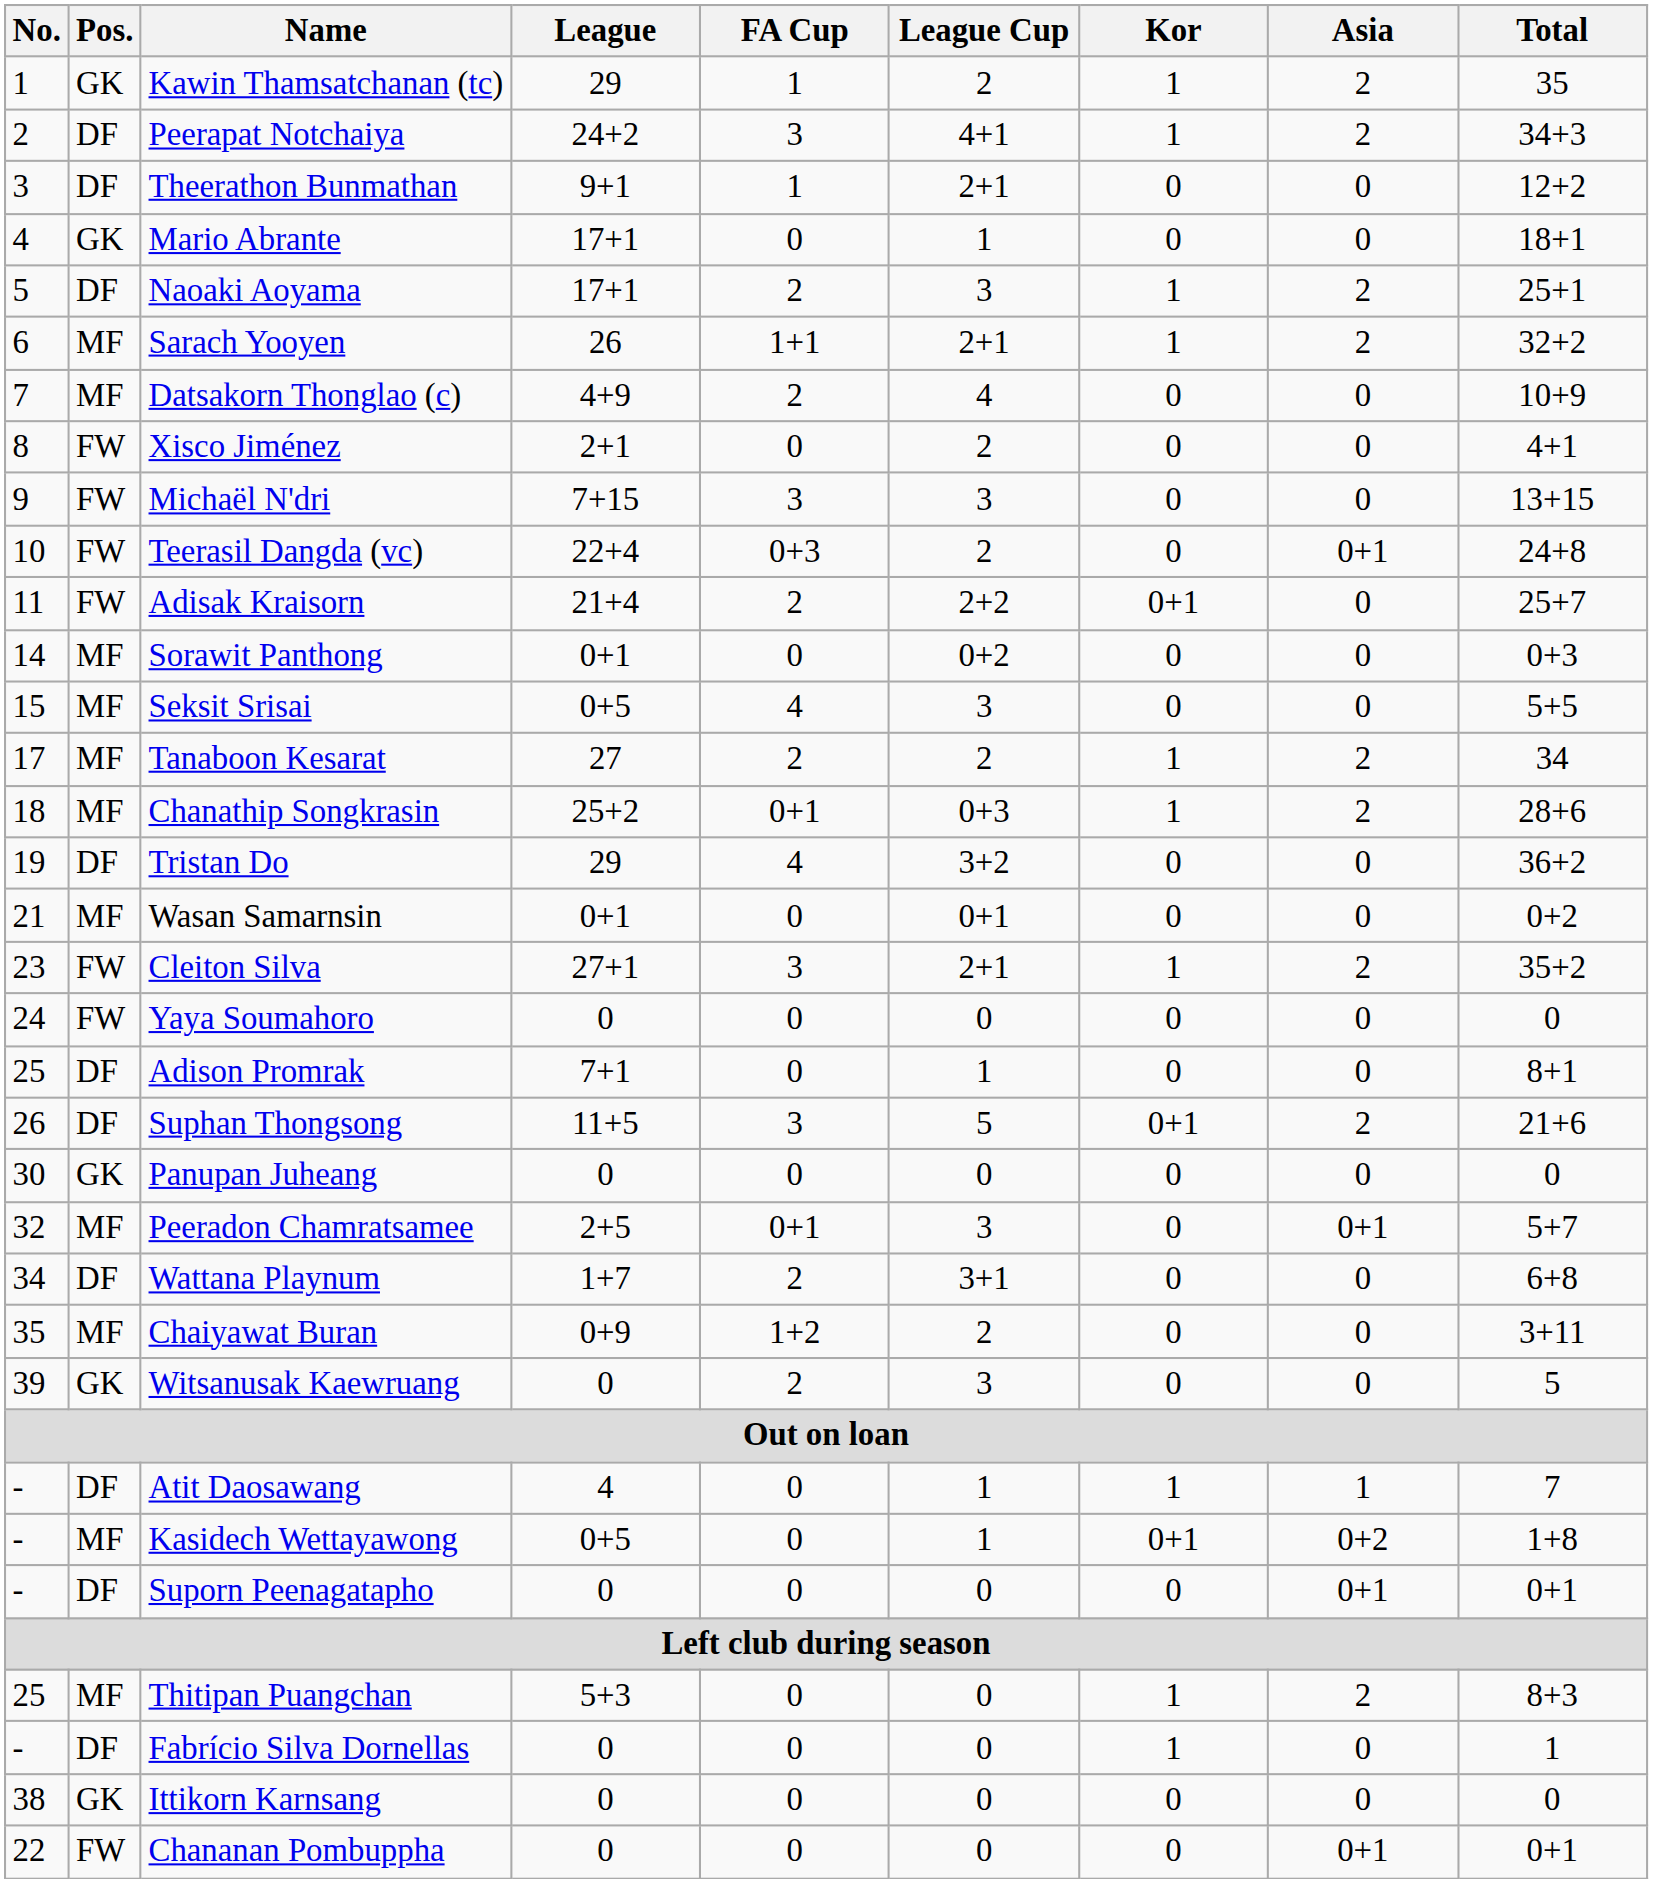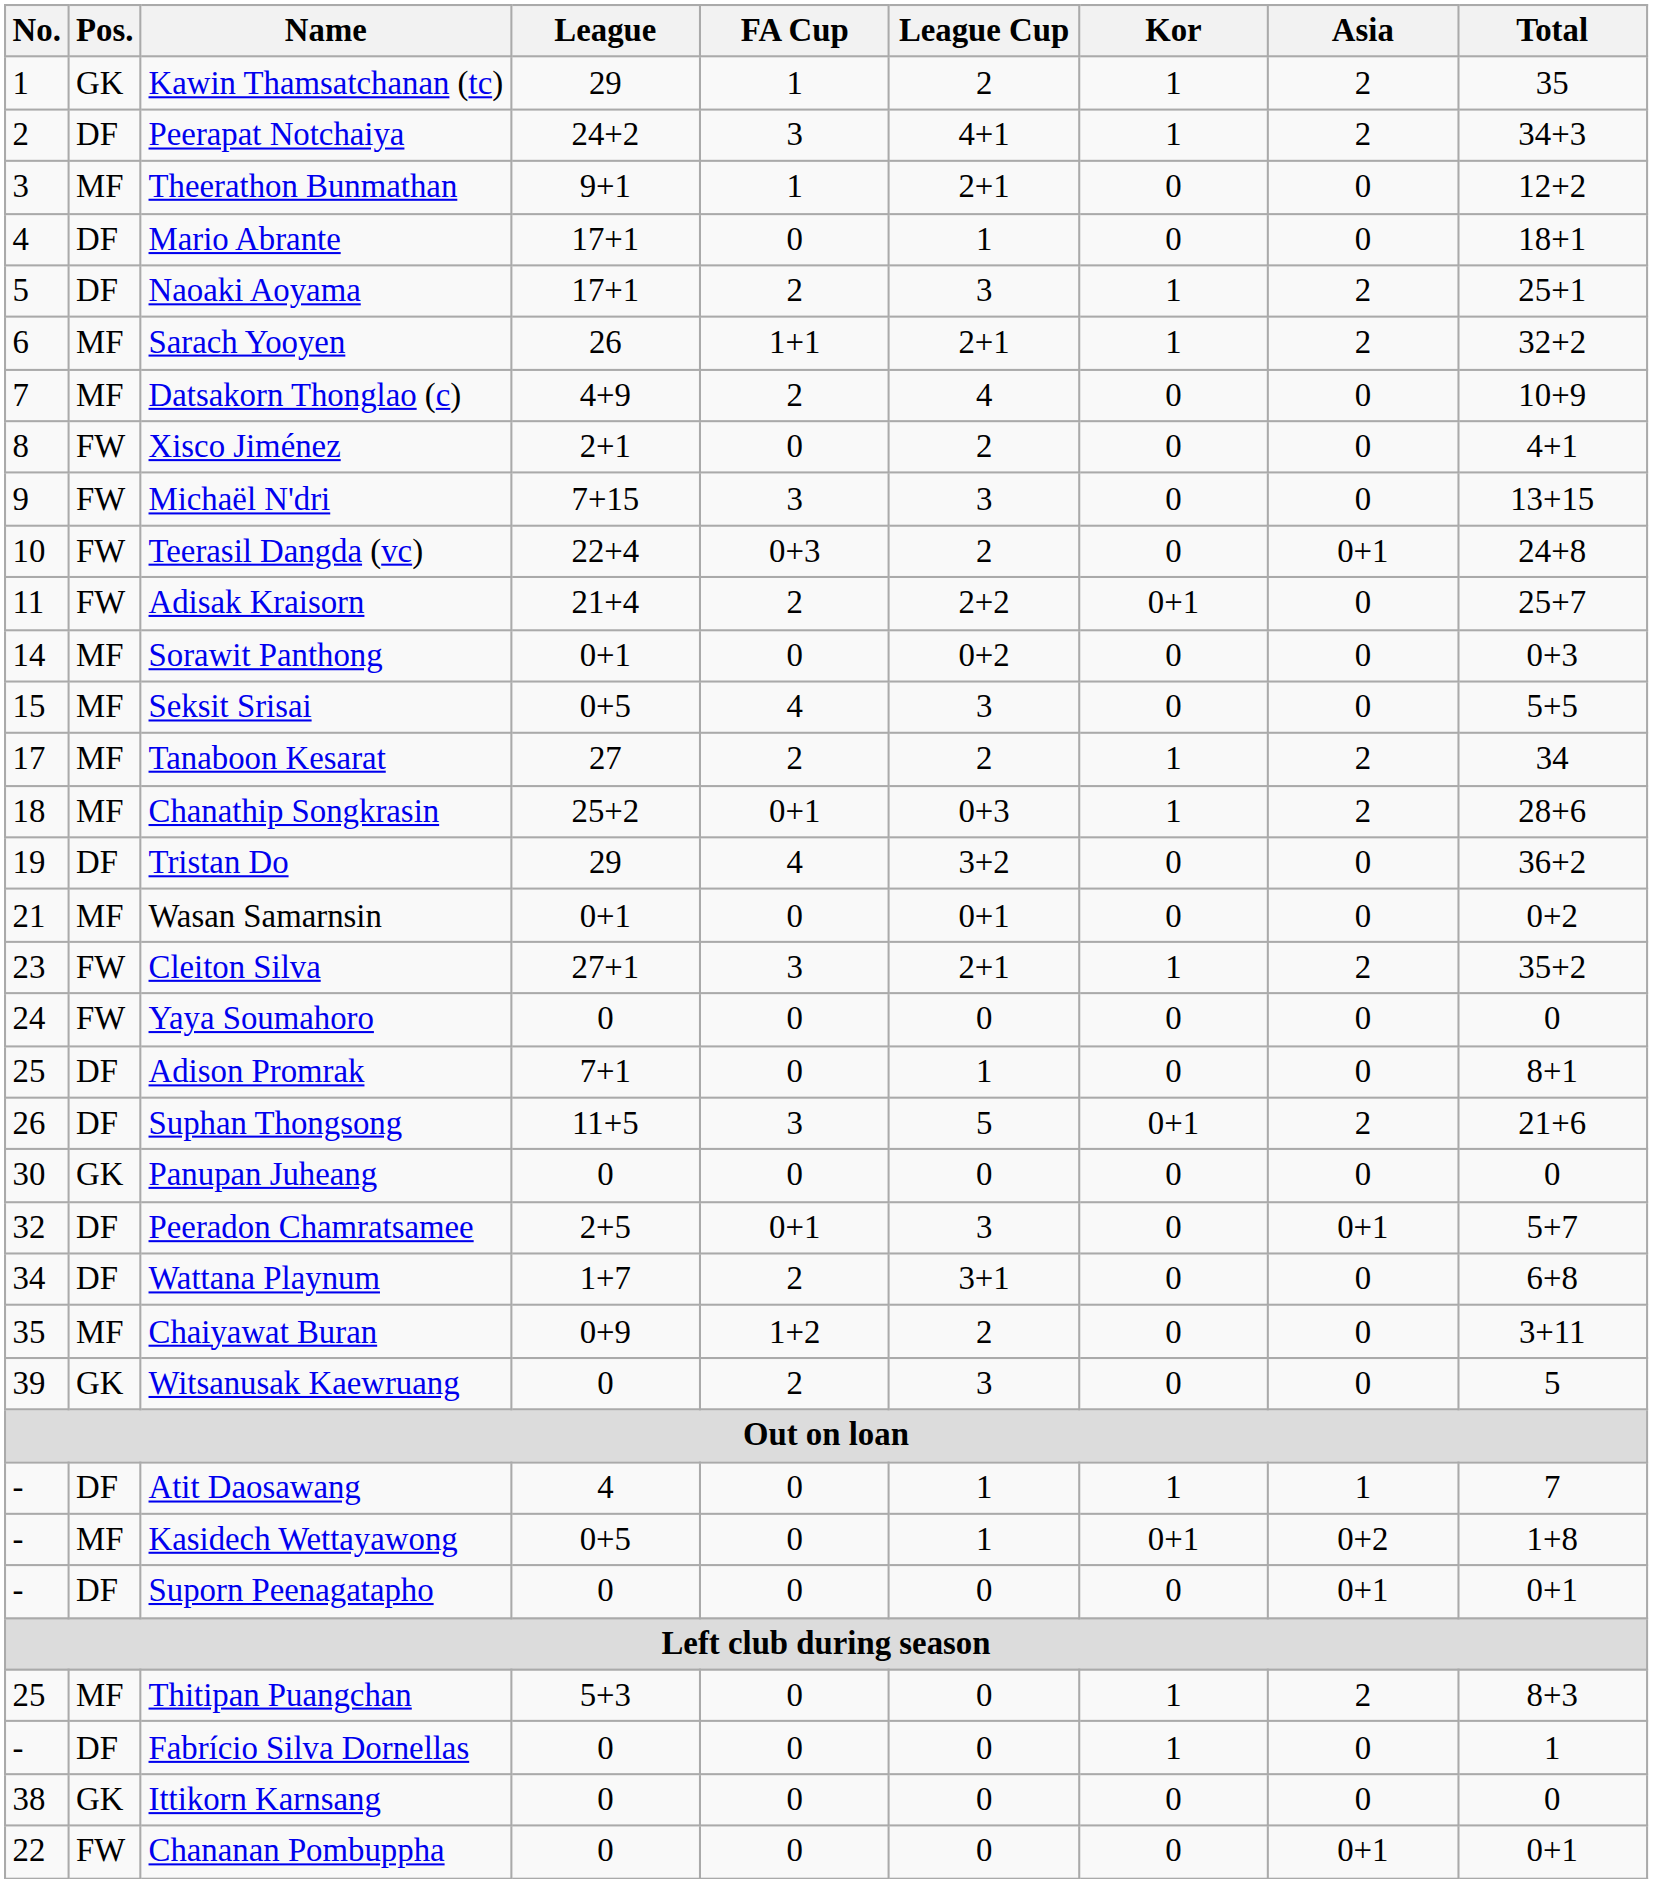 <table class="wikitable" style="text-align:center">
 <tr>
 <th rowspan="1" valign="bottom">No.</th>
 <th rowspan="1" valign="bottom">Pos.</th>
 <th rowspan="1" valign="bottom">Name</th>
 <th rowspan="1" width="85">League</th>
 <th rowspan="1" width="85">FA Cup</th>
 <th rowspan="1" width="85">League Cup</th>
 <th rowspan="1" width="85">Kor</th>
 <th rowspan="1" width="85">Asia</th>
 <th rowspan="1" width="85">Total</th>
 </tr>
 <tr>
 <td align="left">1</td>
 <td align="left">GK</td>
 <td align="left"> <a href='#'>Kawin Thamsatchanan</a> (<a href='#'>tc</a>)</td>
 <td>29</td>
 <td>1</td>
 <td>2</td>
 <td>1</td>
 <td>2</td>
 <td>35</td>
 </tr>
 <tr>
 <td align="left">2</td>
 <td align="left">DF</td>
 <td align="left"> <a href='#'>Peerapat Notchaiya</a></td>
 <td>24+2</td>
 <td>3</td>
 <td>4+1</td>
 <td>1</td>
 <td>2</td>
 <td>34+3</td>
 </tr>
 <tr>
 <td align="left">3</td>
-<td align="left">DF</td>
+<td align="left">MF</td>
 <td align="left"> <a href='#'>Theerathon Bunmathan</a></td>
 <td>9+1</td>
 <td>1</td>
 <td>2+1</td>
 <td>0</td>
 <td>0</td>
 <td>12+2</td>
 </tr>
 <tr>
 <td align="left">4</td>
-<td align="left">GK</td>
+<td align="left">DF</td>
 <td align="left"> <a href='#'>Mario Abrante</a></td>
 <td>17+1</td>
 <td>0</td>
 <td>1</td>
 <td>0</td>
 <td>0</td>
 <td>18+1</td>
 </tr>
 <tr>
 <td align="left">5</td>
 <td align="left">DF</td>
 <td align="left"> <a href='#'>Naoaki Aoyama</a></td>
 <td>17+1</td>
 <td>2</td>
 <td>3</td>
 <td>1</td>
 <td>2</td>
 <td>25+1</td>
 </tr>
 <tr>
 <td align="left">6</td>
 <td align="left">MF</td>
 <td align="left"> <a href='#'>Sarach Yooyen</a></td>
 <td>26</td>
 <td>1+1</td>
 <td>2+1</td>
 <td>1</td>
 <td>2</td>
 <td>32+2</td>
 </tr>
 <tr>
 <td align="left">7</td>
 <td align="left">MF</td>
 <td align="left"> <a href='#'>Datsakorn Thonglao</a> (<a href='#'>c</a>)</td>
 <td>4+9</td>
 <td>2</td>
 <td>4</td>
 <td>0</td>
 <td>0</td>
 <td>10+9</td>
 </tr>
 <tr>
 <td align="left">8</td>
 <td align="left">FW</td>
 <td align="left"> <a href='#'>Xisco Jiménez</a></td>
 <td>2+1</td>
 <td>0</td>
 <td>2</td>
 <td>0</td>
 <td>0</td>
 <td>4+1</td>
 </tr>
 <tr>
 <td align="left">9</td>
 <td align="left">FW</td>
 <td align="left"> <a href='#'>Michaël N'dri</a></td>
 <td>7+15</td>
 <td>3</td>
 <td>3</td>
 <td>0</td>
 <td>0</td>
 <td>13+15</td>
 </tr>
 <tr>
 <td align="left">10</td>
 <td align="left">FW</td>
 <td align="left"> <a href='#'>Teerasil Dangda</a> (<a href='#'>vc</a>)</td>
 <td>22+4</td>
 <td>0+3</td>
 <td>2</td>
 <td>0</td>
 <td>0+1</td>
 <td>24+8</td>
 </tr>
 <tr>
 <td align="left">11</td>
 <td align="left">FW</td>
 <td align="left"> <a href='#'>Adisak Kraisorn</a></td>
 <td>21+4</td>
 <td>2</td>
 <td>2+2</td>
 <td>0+1</td>
 <td>0</td>
 <td>25+7</td>
 </tr>
 <tr>
 <td align="left">14</td>
 <td align="left">MF</td>
 <td align="left"> <a href='#'>Sorawit Panthong</a></td>
 <td>0+1</td>
 <td>0</td>
 <td>0+2</td>
 <td>0</td>
 <td>0</td>
 <td>0+3</td>
 </tr>
 <tr>
 <td align="left">15</td>
 <td align="left">MF</td>
 <td align="left"> <a href='#'>Seksit Srisai</a></td>
 <td>0+5</td>
 <td>4</td>
 <td>3</td>
 <td>0</td>
 <td>0</td>
 <td>5+5</td>
 </tr>
 <tr>
 <td align="left">17</td>
 <td align="left">MF</td>
 <td align="left"> <a href='#'>Tanaboon Kesarat</a></td>
 <td>27</td>
 <td>2</td>
 <td>2</td>
 <td>1</td>
 <td>2</td>
 <td>34</td>
 </tr>
 <tr>
 <td align="left">18</td>
 <td align="left">MF</td>
 <td align="left"> <a href='#'>Chanathip Songkrasin</a></td>
 <td>25+2</td>
 <td>0+1</td>
 <td>0+3</td>
 <td>1</td>
 <td>2</td>
 <td>28+6</td>
 </tr>
 <tr>
 <td align="left">19</td>
 <td align="left">DF</td>
 <td align="left"> <a href='#'>Tristan Do</a></td>
 <td>29</td>
 <td>4</td>
 <td>3+2</td>
 <td>0</td>
 <td>0</td>
 <td>36+2</td>
 </tr>
 <tr>
 <td align="left">21</td>
 <td align="left">MF</td>
 <td align="left"> Wasan Samarnsin</td>
 <td>0+1</td>
 <td>0</td>
 <td>0+1</td>
 <td>0</td>
 <td>0</td>
 <td>0+2</td>
 </tr>
 <tr>
 <td align="left">23</td>
 <td align="left">FW</td>
 <td align="left"> <a href='#'>Cleiton Silva</a></td>
 <td>27+1</td>
 <td>3</td>
 <td>2+1</td>
 <td>1</td>
 <td>2</td>
 <td>35+2</td>
 </tr>
 <tr>
 <td align="left">24</td>
 <td align="left">FW</td>
 <td align="left"> <a href='#'>Yaya Soumahoro</a></td>
 <td>0</td>
 <td>0</td>
 <td>0</td>
 <td>0</td>
 <td>0</td>
 <td>0</td>
 </tr>
 <tr>
 <td align="left">25</td>
 <td align="left">DF</td>
 <td align="left"> <a href='#'>Adison Promrak</a></td>
 <td>7+1</td>
 <td>0</td>
 <td>1</td>
 <td>0</td>
 <td>0</td>
 <td>8+1</td>
 </tr>
 <tr>
 <td align="left">26</td>
 <td align="left">DF</td>
 <td align="left"> <a href='#'>Suphan Thongsong</a></td>
 <td>11+5</td>
 <td>3</td>
 <td>5</td>
 <td>0+1</td>
 <td>2</td>
 <td>21+6</td>
 </tr>
 <tr>
 <td align="left">30</td>
 <td align="left">GK</td>
 <td align="left"> <a href='#'>Panupan Juheang</a></td>
 <td>0</td>
 <td>0</td>
 <td>0</td>
 <td>0</td>
 <td>0</td>
 <td>0</td>
 </tr>
 <tr>
 <td align="left">32</td>
-<td align="left">MF</td>
+<td align="left">DF</td>
 <td align="left"> <a href='#'>Peeradon Chamratsamee</a></td>
 <td>2+5</td>
 <td>0+1</td>
 <td>3</td>
 <td>0</td>
 <td>0+1</td>
 <td>5+7</td>
 </tr>
 <tr>
 <td align="left">34</td>
 <td align="left">DF</td>
 <td align="left"> <a href='#'>Wattana Playnum</a></td>
 <td>1+7</td>
 <td>2</td>
 <td>3+1</td>
 <td>0</td>
 <td>0</td>
 <td>6+8</td>
 </tr>
 <tr>
 <td align="left">35</td>
 <td align="left">MF</td>
 <td align="left"> <a href='#'>Chaiyawat Buran</a></td>
 <td>0+9</td>
 <td>1+2</td>
 <td>2</td>
 <td>0</td>
 <td>0</td>
 <td>3+11</td>
 </tr>
 <tr>
 <td align="left">39</td>
 <td align="left">GK</td>
 <td align="left"> <a href='#'>Witsanusak Kaewruang</a></td>
 <td>0</td>
 <td>2</td>
 <td>3</td>
 <td>0</td>
 <td>0</td>
 <td>5</td>
 </tr>
 <tr>
 <th colspan="15" style="background:#dcdcdc; text-align:center;">Out on loan</th>
 </tr>
 <tr>
 <td align="left">-</td>
 <td align="left">DF</td>
 <td align="left"> <a href='#'>Atit Daosawang</a></td>
 <td>4</td>
 <td>0</td>
 <td>1</td>
 <td>1</td>
 <td>1</td>
 <td>7</td>
 </tr>
 <tr>
 <td align="left">-</td>
 <td align="left">MF</td>
 <td align="left"> <a href='#'>Kasidech Wettayawong</a></td>
 <td>0+5</td>
 <td>0</td>
 <td>1</td>
 <td>0+1</td>
 <td>0+2</td>
 <td>1+8</td>
 </tr>
 <tr>
 <td align="left">-</td>
 <td align="left">DF</td>
 <td align="left"> <a href='#'>Suporn Peenagatapho</a></td>
 <td>0</td>
 <td>0</td>
 <td>0</td>
 <td>0</td>
 <td>0+1</td>
 <td>0+1</td>
 </tr>
 <tr>
 <th colspan="15" style="background:#dcdcdc; text-align:center;">Left club during season</th>
 </tr>
 <tr>
 <td align="left">25</td>
 <td align="left">MF</td>
 <td align="left"> <a href='#'>Thitipan Puangchan</a></td>
 <td>5+3</td>
 <td>0</td>
 <td>0</td>
 <td>1</td>
 <td>2</td>
 <td>8+3</td>
 </tr>
 <tr>
 <td align="left">-</td>
 <td align="left">DF</td>
 <td align="left"> <a href='#'>Fabrício Silva Dornellas</a></td>
 <td>0</td>
 <td>0</td>
 <td>0</td>
 <td>1</td>
 <td>0</td>
 <td>1</td>
 </tr>
 <tr>
 <td align="left">38</td>
 <td align="left">GK</td>
 <td align="left"> <a href='#'>Ittikorn Karnsang</a></td>
 <td>0</td>
 <td>0</td>
 <td>0</td>
 <td>0</td>
 <td>0</td>
 <td>0</td>
 </tr>
 <tr>
 <td align="left">22</td>
 <td align="left">FW</td>
 <td align="left"> <a href='#'>Chananan Pombuppha</a></td>
 <td>0</td>
 <td>0</td>
 <td>0</td>
 <td>0</td>
 <td>0+1</td>
 <td>0+1</td>
 </tr>
 </table>
